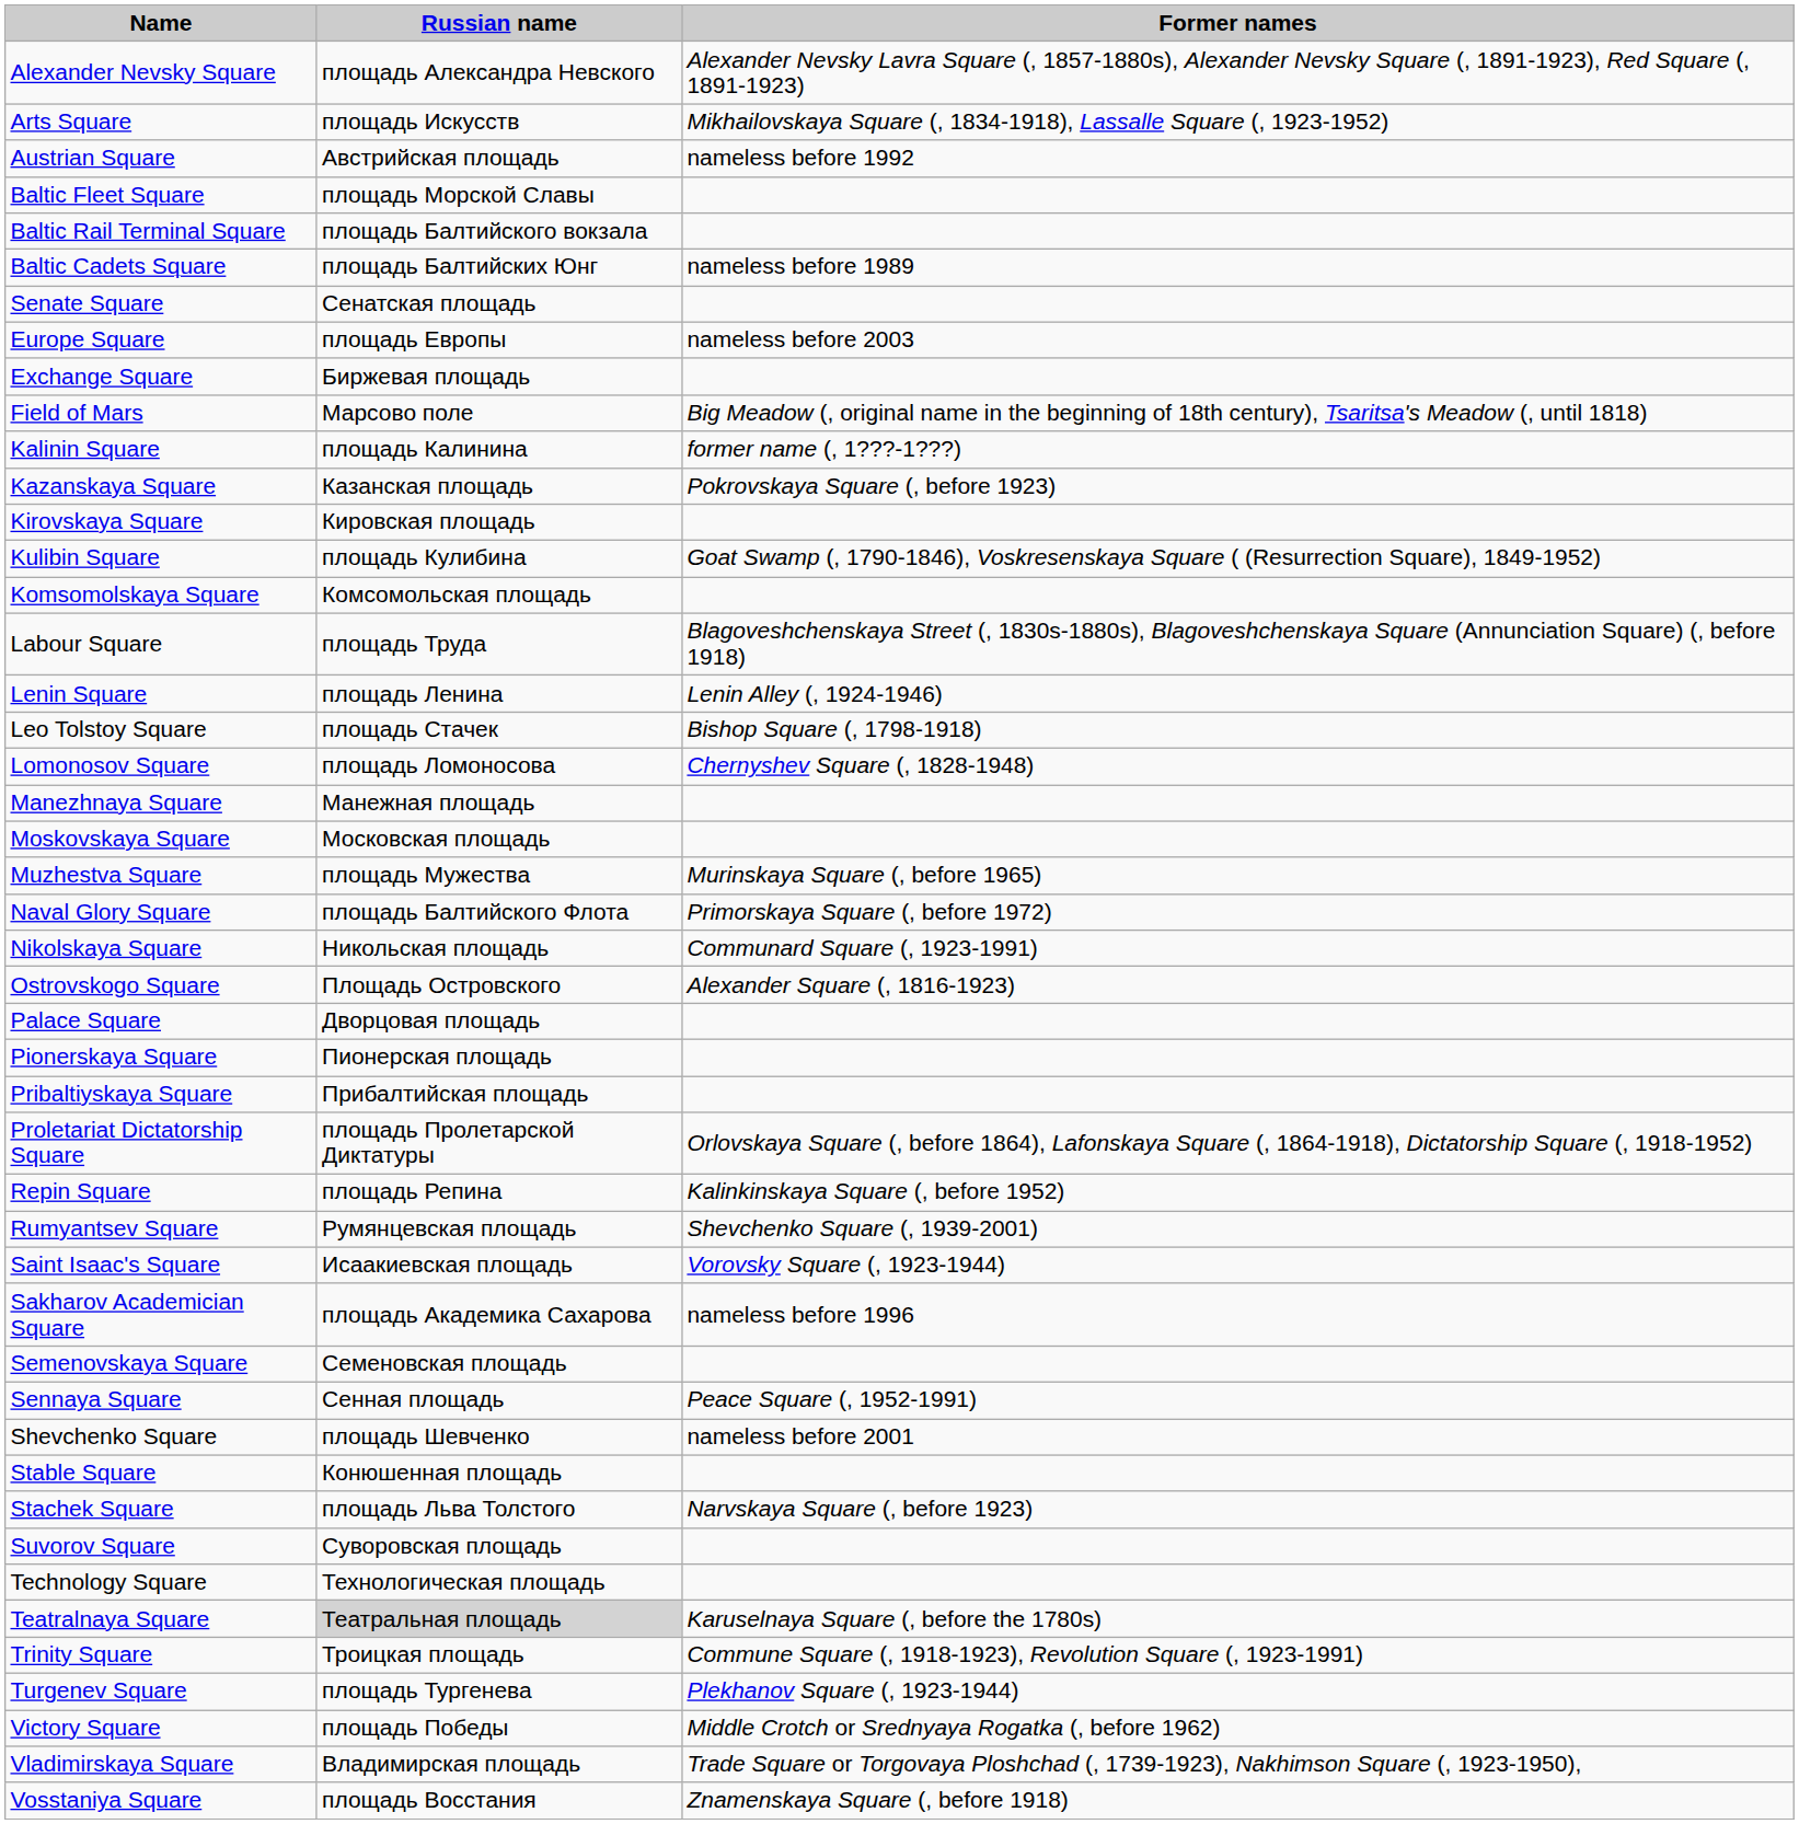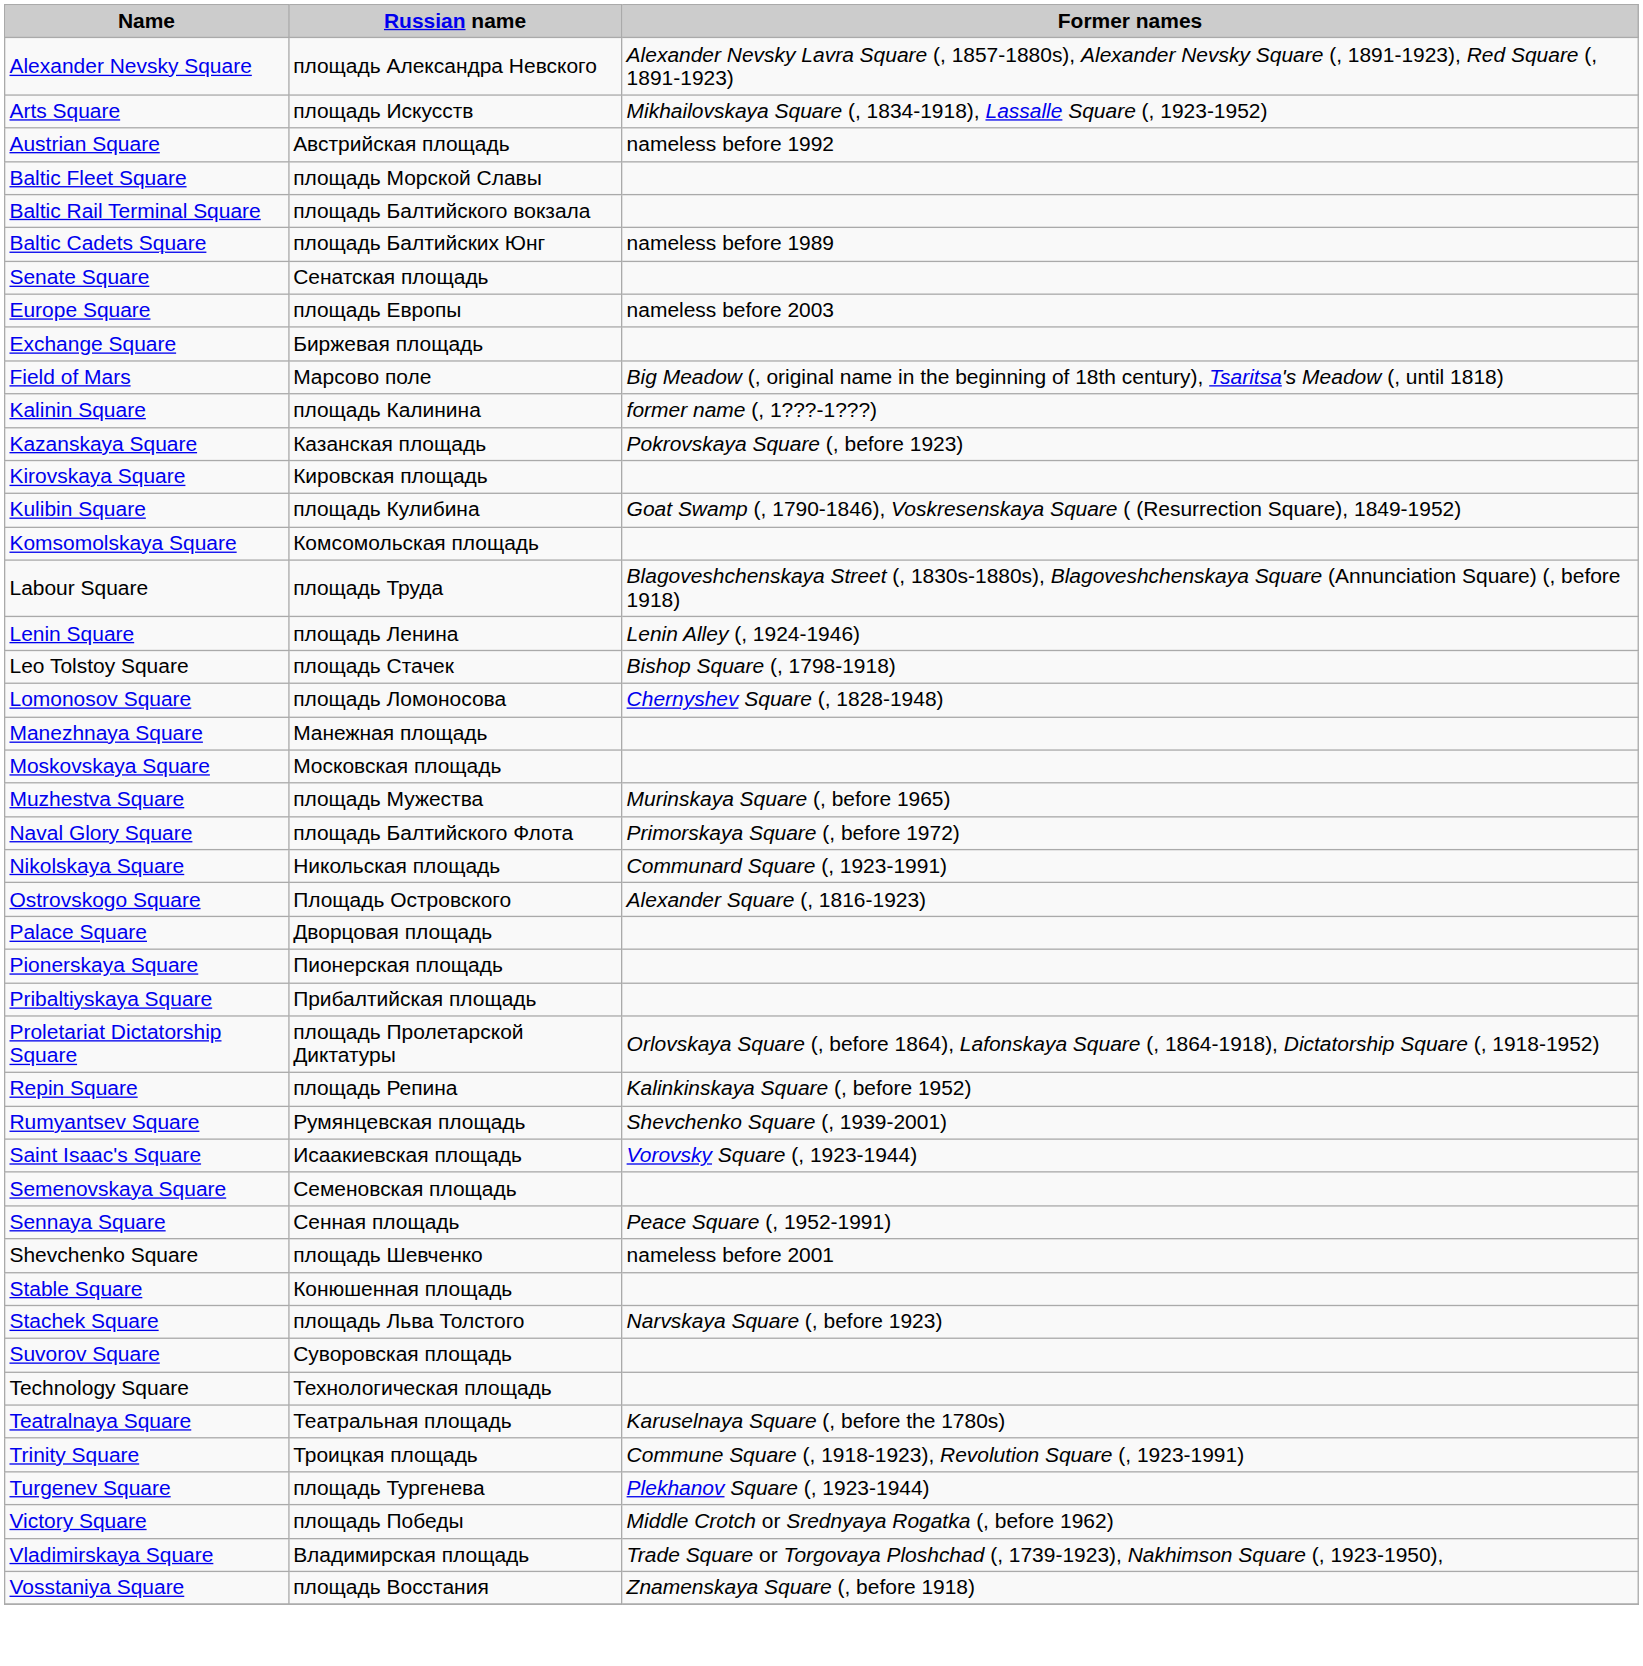 <table class="wikitable">
 <tr>
 <th style="background: #cccccc;">Name</th>
 <th style="background: #cccccc;"><a href='#'>Russian</a> name</th>
 <th style="background: #cccccc;">Former names</th>
 </tr>
 <tr>
 <td><a href='#'>Alexander Nevsky Square</a></td>
 <td>площадь Александра Невского</td>
 <td><em>Alexander Nevsky Lavra Square</em> (, 1857-1880s), <em>Alexander Nevsky Square</em> (, 1891-1923), <em>Red Square</em> (, 1891-1923)</td>
 </tr>
 <tr>
 <td><a href='#'>Arts Square</a></td>
 <td>площадь Искусств</td>
 <td><em>Mikhailovskaya Square</em> (, 1834-1918), <em><a href='#'>Lassalle</a> Square</em> (, 1923-1952)</td>
 </tr>
 <tr>
 <td><a href='#'>Austrian Square</a></td>
 <td>Австрийская площадь</td>
 <td>nameless before 1992</td>
 </tr>
 <tr>
 <td><a href='#'>Baltic Fleet Square</a></td>
 <td>площадь Морской Славы</td>
 <td></td>
 </tr>
 <tr>
 <td><a href='#'>Baltic Rail Terminal Square</a></td>
 <td>площадь Балтийского вокзала</td>
 <td></td>
 </tr>
 <tr>
 <td><a href='#'>Baltic Cadets Square</a></td>
 <td>площадь Балтийских Юнг</td>
 <td>nameless before 1989</td>
 </tr>
 <tr>
 <td><a href='#'>Senate Square</a></td>
 <td>Сенатская площадь</td>
 <td></td>
 </tr>
 <tr>
 <td><a href='#'>Europe Square</a></td>
 <td>площадь Европы</td>
 <td>nameless before 2003</td>
 </tr>
 <tr>
 <td><a href='#'>Exchange Square</a></td>
 <td>Биржевая площадь</td>
 <td></td>
 </tr>
 <tr>
 <td><a href='#'>Field of Mars</a></td>
 <td>Марсово поле</td>
 <td><em>Big Meadow</em> (, original name in the beginning of 18th century), <em><a href='#'>Tsaritsa</a>'s Meadow</em> (, until 1818)</td>
 </tr>
 <tr>
 <td><a href='#'>Kalinin Square</a></td>
 <td>площадь Калинина</td>
 <td><em>former name</em> (, 1???-1???)</td>
 </tr>
 <tr>
 <td><a href='#'>Kazanskaya Square</a></td>
 <td>Казанская площадь</td>
 <td><em>Pokrovskaya Square</em> (, before 1923)</td>
 </tr>
 <tr>
 <td><a href='#'>Kirovskaya Square</a></td>
 <td>Кировская площадь</td>
 <td></td>
 </tr>
 <tr>
 <td><a href='#'>Kulibin Square</a></td>
 <td>площадь Кулибина</td>
 <td><em>Goat Swamp</em> (, 1790-1846), <em>Voskresenskaya Square</em> ( (Resurrection Square), 1849-1952)</td>
 </tr>
 <tr>
 <td><a href='#'>Komsomolskaya Square</a></td>
 <td>Комсомольская площадь</td>
 <td></td>
 </tr>
 <tr>
 <td>Labour Square</td>
 <td>площадь Труда</td>
 <td><em>Blagoveshchenskaya Street</em> (, 1830s-1880s), <em>Blagoveshchenskaya Square</em> (Annunciation Square) (, before 1918)</td>
 </tr>
 <tr>
 <td><a href='#'>Lenin Square</a></td>
 <td>площадь Ленина</td>
 <td><em>Lenin Alley</em> (, 1924-1946)</td>
 </tr>
 <tr>
 <td>Leo Tolstoy Square</td>
 <td>площадь Стачек</td>
 <td><em>Bishop Square</em> (, 1798-1918)</td>
 </tr>
 <tr>
 <td><a href='#'>Lomonosov Square</a></td>
 <td>площадь Ломоносова</td>
 <td><em><a href='#'>Chernyshev</a> Square</em> (, 1828-1948)</td>
 </tr>
 <tr>
 <td><a href='#'>Manezhnaya Square</a></td>
 <td>Манежная площадь</td>
 <td></td>
 </tr>
 <tr>
 <td><a href='#'>Moskovskaya Square</a></td>
 <td>Московская площадь</td>
 <td></td>
 </tr>
 <tr>
 <td><a href='#'>Muzhestva Square</a></td>
 <td>площадь Мужества</td>
 <td><em>Murinskaya Square</em> (, before 1965)</td>
 </tr>
 <tr>
 <td><a href='#'>Naval Glory Square</a></td>
 <td>площадь Балтийского Флота</td>
 <td><em>Primorskaya Square</em> (, before 1972)</td>
 </tr>
 <tr>
 <td><a href='#'>Nikolskaya Square</a></td>
 <td>Никольская площадь</td>
 <td><em>Communard Square</em> (, 1923-1991)</td>
 </tr>
 <tr>
 <td><a href='#'>Ostrovskogo Square</a></td>
 <td>Площадь Островского</td>
 <td><em>Alexander Square</em> (, 1816-1923)</td>
 </tr>
 <tr>
 <td><a href='#'>Palace Square</a></td>
 <td>Дворцовая площадь</td>
 <td></td>
 </tr>
 <tr>
 <td><a href='#'>Pionerskaya Square</a></td>
 <td>Пионерская площадь</td>
 <td></td>
 </tr>
 <tr>
 <td><a href='#'>Pribaltiyskaya Square</a></td>
 <td>Прибалтийская площадь</td>
 <td></td>
 </tr>
 <tr>
 <td><a href='#'>Proletariat Dictatorship Square</a></td>
 <td>площадь Пролетарской Диктатуры</td>
 <td><em>Orlovskaya Square</em> (, before 1864), <em>Lafonskaya Square</em> (, 1864-1918), <em>Dictatorship Square</em> (, 1918-1952)</td>
 </tr>
 <tr>
 <td><a href='#'>Repin Square</a></td>
 <td>площадь Репина</td>
 <td><em>Kalinkinskaya Square</em> (, before 1952)</td>
 </tr>
 <tr>
 <td><a href='#'>Rumyantsev Square</a></td>
 <td>Румянцевская площадь</td>
 <td><em>Shevchenko Square</em> (, 1939-2001)</td>
 </tr>
 <tr>
 <td><a href='#'>Saint Isaac's Square</a></td>
 <td>Исаакиевская площадь</td>
 <td><em><a href='#'>Vorovsky</a> Square</em> (, 1923-1944)</td>
 </tr>
 <tr>
-<td><a href='#'>Sakharov Academician Square</a></td>
-<td>площадь Академика Сахарова</td>
-<td>nameless before 1996</td>
-</tr>
-<tr>
 <td><a href='#'>Semenovskaya Square</a></td>
 <td>Семеновская площадь</td>
 <td></td>
 </tr>
 <tr>
 <td><a href='#'>Sennaya Square</a></td>
 <td>Сенная площадь</td>
 <td><em>Peace Square</em> (, 1952-1991)</td>
 </tr>
 <tr>
 <td>Shevchenko Square</td>
 <td>площадь Шевченко</td>
 <td>nameless before 2001</td>
 </tr>
 <tr>
 <td><a href='#'>Stable Square</a></td>
 <td>Конюшенная площадь</td>
 <td></td>
 </tr>
 <tr>
 <td><a href='#'>Stachek Square</a></td>
 <td>площадь Льва Толстого</td>
 <td><em>Narvskaya Square</em> (, before 1923)</td>
 </tr>
 <tr>
 <td><a href='#'>Suvorov Square</a></td>
 <td>Суворовская площадь</td>
 <td></td>
 </tr>
 <tr>
 <td>Technology Square</td>
 <td>Технологическая площадь</td>
 <td></td>
 </tr>
 <tr>
 <td><a href='#'>Teatralnaya Square</a></td>
-<td style="background: lightgrey;">Театральная площадь</td>
+<td>Театральная площадь</td>
 <td><em>Karuselnaya Square</em> (, before the 1780s)</td>
 </tr>
 <tr>
 <td><a href='#'>Trinity Square</a></td>
 <td>Троицкая площадь</td>
 <td><em>Commune Square</em> (, 1918-1923), <em>Revolution Square</em> (, 1923-1991)</td>
 </tr>
 <tr>
 <td><a href='#'>Turgenev Square</a></td>
 <td>площадь Тургенева</td>
 <td><em><a href='#'>Plekhanov</a> Square</em> (, 1923-1944)</td>
 </tr>
 <tr>
 <td><a href='#'>Victory Square</a></td>
 <td>площадь Победы</td>
 <td><em>Middle Crotch</em> or <em>Srednyaya Rogatka</em> (, before 1962)</td>
 </tr>
 <tr>
 <td><a href='#'>Vladimirskaya Square</a></td>
 <td>Владимирская площадь</td>
 <td><em>Trade Square</em> or <em>Torgovaya Ploshchad</em> (, 1739-1923), <em>Nakhimson Square</em> (, 1923-1950),</td>
 </tr>
 <tr>
 <td><a href='#'>Vosstaniya Square</a></td>
 <td>площадь Восстания</td>
 <td><em>Znamenskaya Square</em> (, before 1918)<br></td>
 </tr>
 <tr>
 </tr>
 </table>
